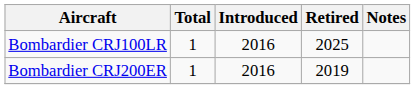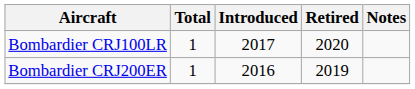 <table class="wikitable" style="margin:0.5em auto; text-align:center">
 <tr>
 <th>Aircraft</th>
 <th>Total</th>
 <th>Introduced</th>
 <th>Retired</th>
 <th>Notes</th>
 </tr>
 <tr>
 <td><a href='#'>Bombardier CRJ100LR</a></td>
 <td>1</td>
-<td>2016</td>
-<td>2025</td>
+<td>2017</td>
+<td>2020</td>
 <td></td>
 </tr>
 <tr>
 <td><a href='#'>Bombardier CRJ200ER</a></td>
 <td>1</td>
 <td>2016</td>
 <td>2019</td>
 <td></td>
 </tr>
 <tr>
 </tr>
 </table>
